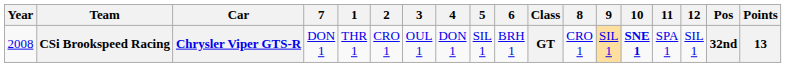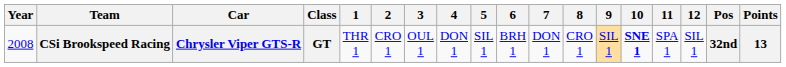 <table class="wikitable" style="text-align:center; font-size:85%">
 <tr>
 <th>Year</th>
 <th>Team</th>
 <th>Car</th>
-<th>7</th>
+<th>Class</th>
 <th>1</th>
 <th>2</th>
 <th>3</th>
 <th>4</th>
 <th>5</th>
 <th>6</th>
-<th>Class</th>
+<th>7</th>
 <th>8</th>
 <th>9</th>
 <th>10</th>
 <th>11</th>
 <th>12</th>
 <th>Pos</th>
 <th>Points</th>
 </tr>
 <tr>
 <td><a href='#'>2008</a></td>
 <th>CSi Brookspeed Racing</th>
 <th><a href='#'>Chrysler Viper GTS-R</a></th>
-<td><a href='#'>DON<br>1</a></td>
+<th>GT</th>
 <td><a href='#'>THR<br>1</a></td>
 <td><a href='#'>CRO<br>1</a></td>
 <td><a href='#'>OUL<br>1</a></td>
 <td><a href='#'>DON<br>1</a></td>
 <td><a href='#'>SIL<br>1</a></td>
 <td><a href='#'>BRH<br>1</a></td>
-<th>GT</th>
+<td><a href='#'>DON<br>1</a></td>
 <td><a href='#'>CRO<br>1</a></td>
 <td style="background:#FFDF9F;"><a href='#'>SIL<br>1</a><br></td>
 <td><strong><a href='#'>SNE<br>1</a></strong></td>
 <td><a href='#'>SPA<br>1</a></td>
 <td><a href='#'>SIL<br>1</a></td>
 <th>32nd</th>
 <th>13</th>
 </tr>
 </table>
